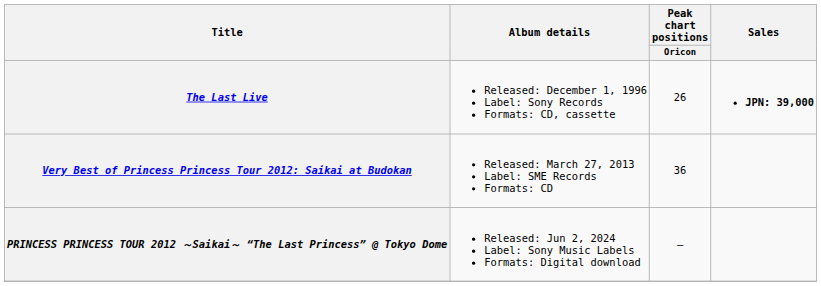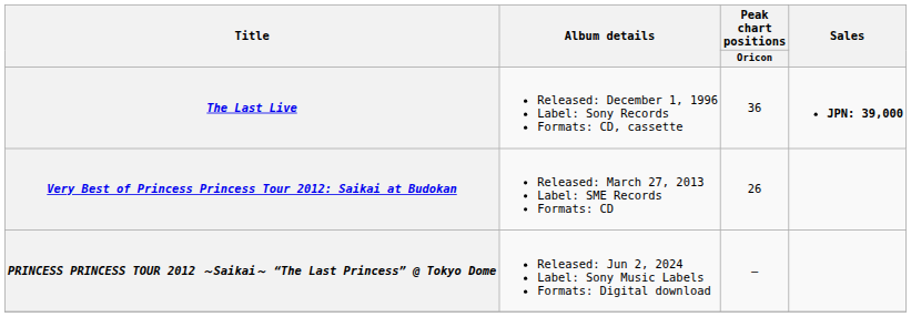 <table class="wikitable plainrowheaders">
 <tr>
 <th scope="col" rowspan="2">Title</th>
 <th scope="col" rowspan="2">Album details</th>
 <th scope="col">Peak chart positions</th>
 <th scope="col" rowspan="2">Sales<br></th>
 </tr>
 <tr>
 <th scope="col" style="width:4em;font-size:85%">Oricon<br></th>
 </tr>
 <tr>
 <th scope="row"><em><a href='#'>The Last Live</a></em></th>
 <td><br><ul><li>Released: December 1, 1996</li><li>Label: Sony Records</li><li>Formats: CD, cassette</li></ul></td>
-<td align="center">26</td>
+<td align="center">36</td>
 <td><strong><br><ul><li>JPN: 39,000</li></ul></strong></td>
 </tr>
 <tr>
 <th scope="row"><em><a href='#'>Very Best of Princess Princess Tour 2012: Saikai at Budokan</a></em></th>
 <td><br><ul><li>Released: March 27, 2013</li><li>Label: SME Records</li><li>Formats: CD</li></ul></td>
-<td align="center">36</td>
+<td align="center">26</td>
 <td></td>
 </tr>
 <tr>
 <th scope="row"><em>PRINCESS PRINCESS TOUR 2012 ～Saikai～ “The Last Princess” @ Tokyo Dome</em></th>
 <td><br><ul><li>Released: Jun 2, 2024</li><li>Label: Sony Music Labels</li><li>Formats: Digital download</li></ul></td>
 <td align="center">―</td>
 <td></td>
 </tr>
 <tr>
 </tr>
 </table>
